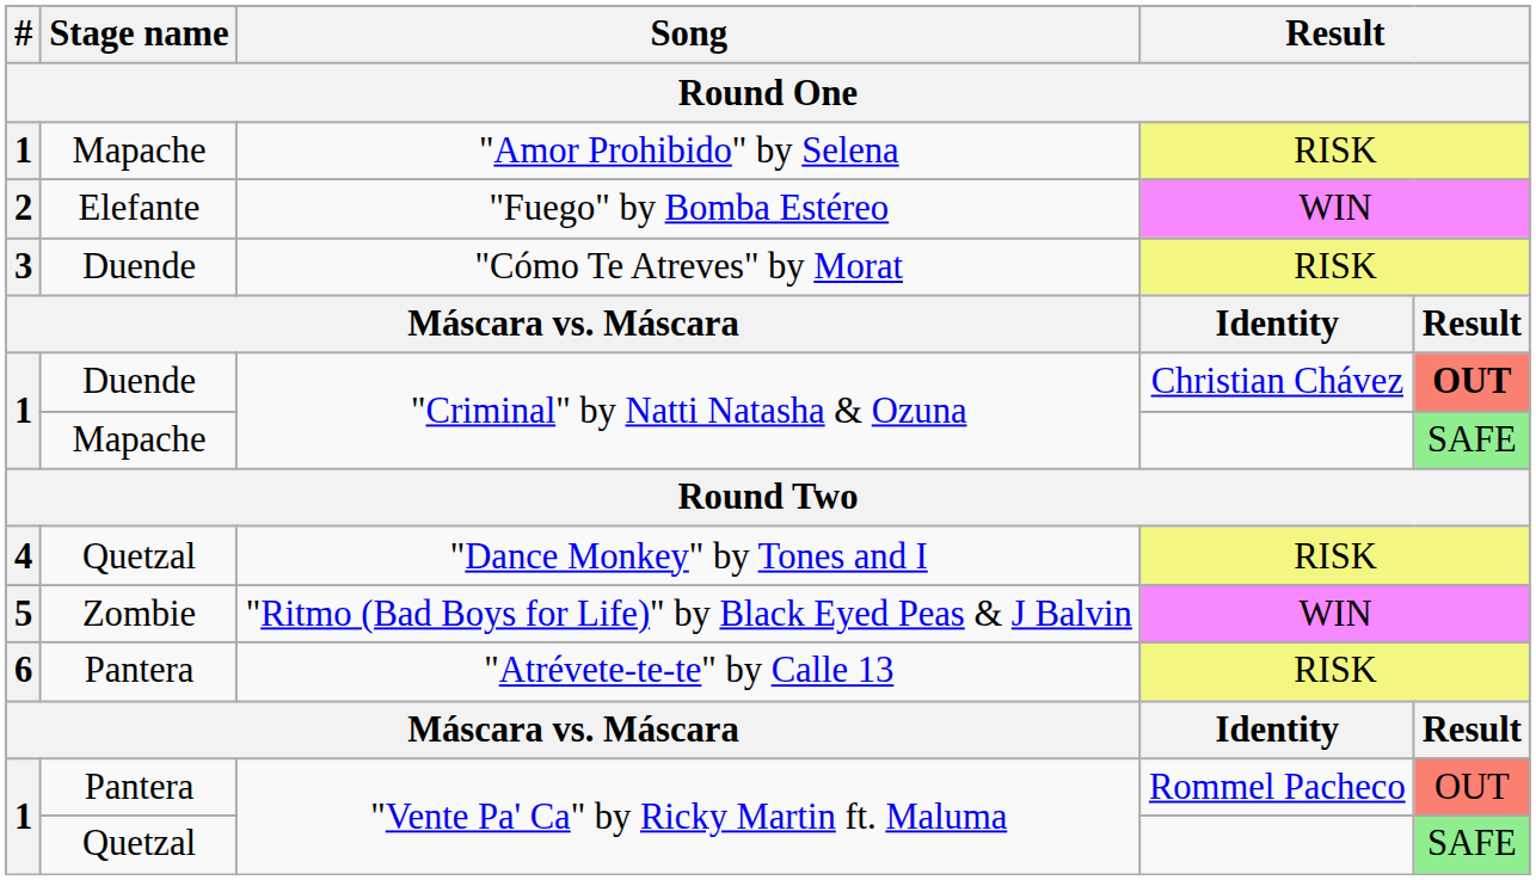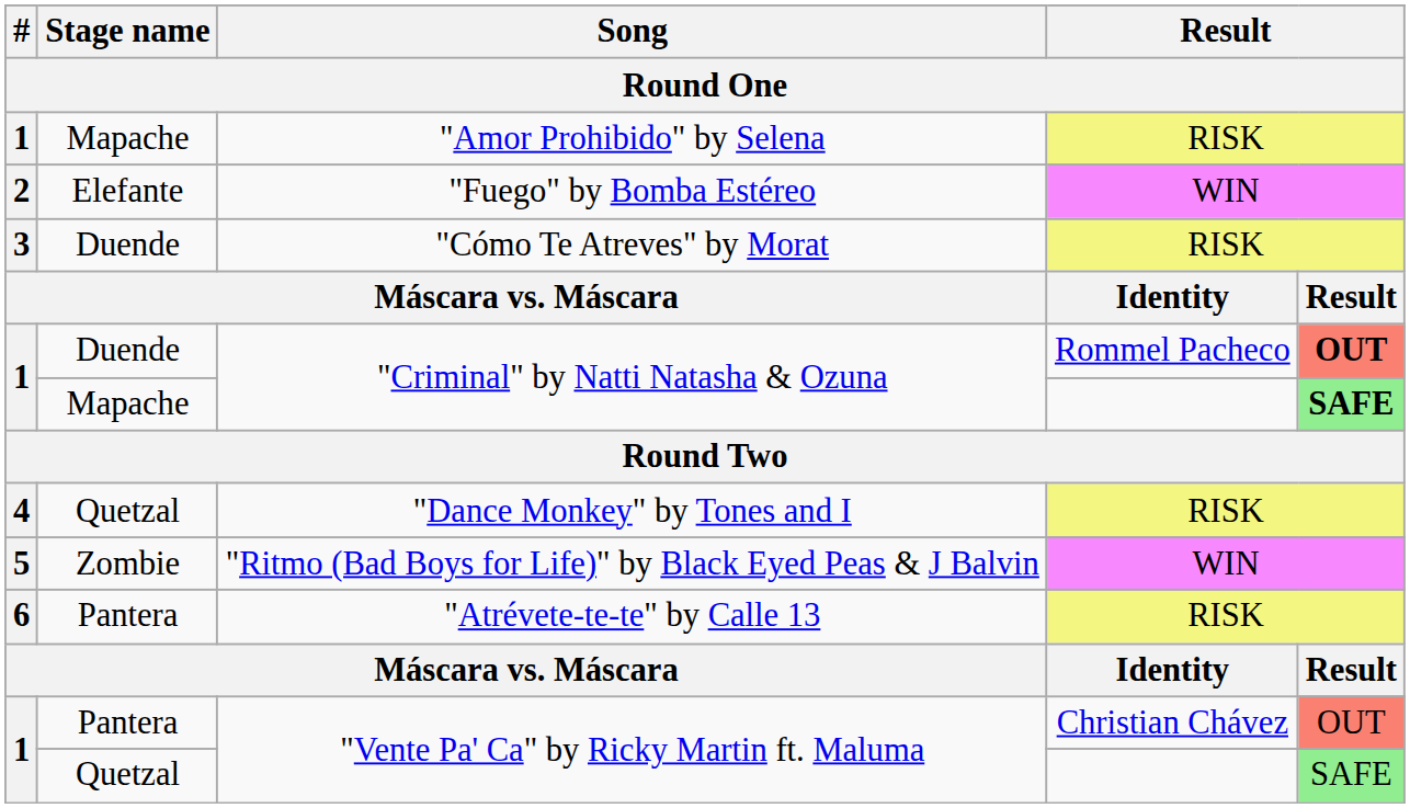 <table class="wikitable plainrowheaders" style="text-align: center;">
 <tr>
 <th>#</th>
 <th>Stage name</th>
 <th>Song</th>
 <th colspan=2>Result</th>
 </tr>
 <tr>
 <th colspan="5">Round One</th>
 </tr>
 <tr>
 <th>1</th>
 <td>Mapache</td>
 <td>"<a href='#'>Amor Prohibido</a>" by <a href='#'>Selena</a></td>
 <td colspan=2 bgcolor=#F3F781>RISK</td>
 </tr>
 <tr>
 <th>2</th>
 <td>Elefante</td>
 <td>"Fuego" by <a href='#'>Bomba Estéreo</a></td>
 <td colspan=2 bgcolor=#F888FD>WIN</td>
 </tr>
 <tr>
 <th>3</th>
 <td>Duende</td>
 <td>"Cómo Te Atreves" by <a href='#'>Morat</a></td>
 <td colspan=2 bgcolor=#F3F781>RISK</td>
 </tr>
 <tr>
 <th colspan="3">Máscara vs. Máscara</th>
 <th>Identity</th>
 <th>Result</th>
 </tr>
 <tr>
 <th rowspan="2">1</th>
 <td>Duende</td>
 <td rowspan="2">"<a href='#'>Criminal</a>" by <a href='#'>Natti Natasha</a> & <a href='#'>Ozuna</a></td>
-<td><a href='#'>Christian Chávez</a></td>
+<td><a href='#'>Rommel Pacheco</a></td>
 <td bgcolor=salmon><strong>OUT</strong></td>
 </tr>
 <tr>
 <td>Mapache</td>
 <td></td>
-<td bgcolor=lightgreen>SAFE</td>
+<td bgcolor=lightgreen><strong>SAFE</strong></td>
 </tr>
 <tr>
 <th colspan="5">Round Two</th>
 </tr>
 <tr>
 <th>4</th>
 <td>Quetzal</td>
 <td>"<a href='#'>Dance Monkey</a>" by <a href='#'>Tones and I</a></td>
 <td colspan=2 bgcolor=#F3F781>RISK</td>
 </tr>
 <tr>
 <th>5</th>
 <td>Zombie</td>
 <td>"<a href='#'>Ritmo (Bad Boys for Life)</a>" by <a href='#'>Black Eyed Peas</a> & <a href='#'>J Balvin</a></td>
 <td colspan=2 bgcolor=#F888FD>WIN</td>
 </tr>
 <tr>
 <th>6</th>
 <td>Pantera</td>
 <td>"<a href='#'>Atrévete-te-te</a>" by <a href='#'>Calle 13</a></td>
 <td colspan=2 bgcolor=#F3F781>RISK</td>
 </tr>
 <tr>
 <th colspan="3">Máscara vs. Máscara</th>
 <th>Identity</th>
 <th>Result</th>
 </tr>
 <tr>
 <th rowspan="2">1</th>
 <td>Pantera</td>
 <td rowspan="2">"<a href='#'>Vente Pa' Ca</a>" by <a href='#'>Ricky Martin</a> ft. <a href='#'>Maluma</a></td>
-<td><a href='#'>Rommel Pacheco</a></td>
+<td><a href='#'>Christian Chávez</a></td>
 <td bgcolor=salmon>OUT</td>
 </tr>
 <tr>
 <td>Quetzal</td>
 <td></td>
 <td bgcolor=lightgreen>SAFE</td>
 </tr>
 <tr>
 </tr>
 </table>
